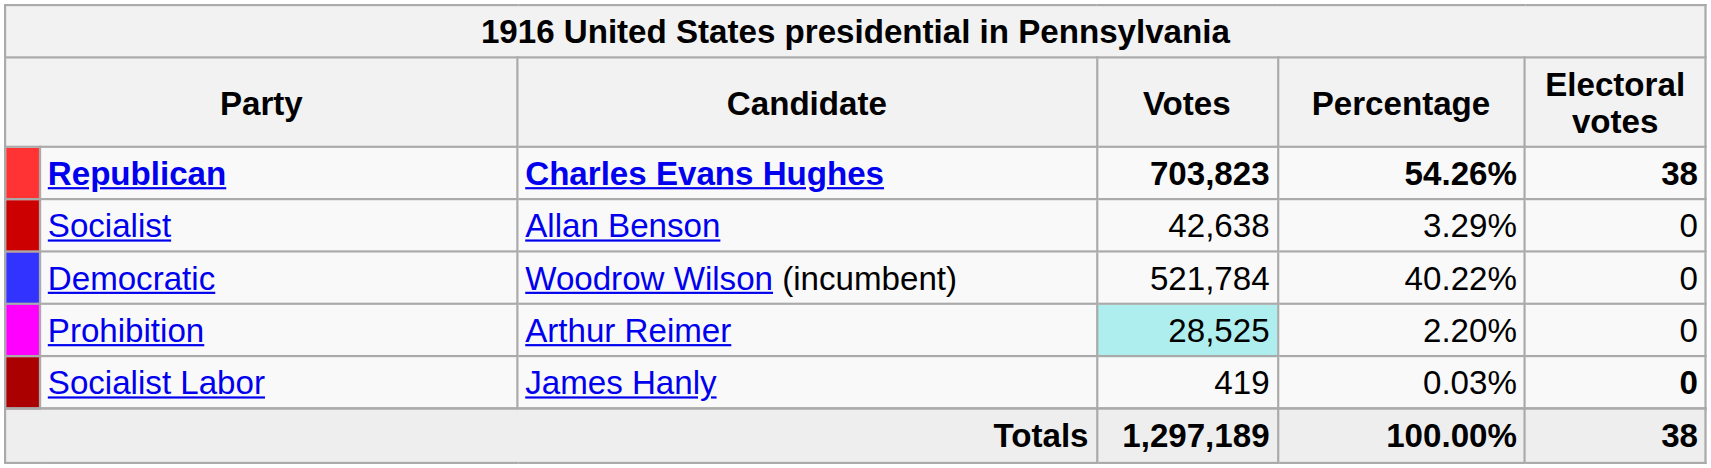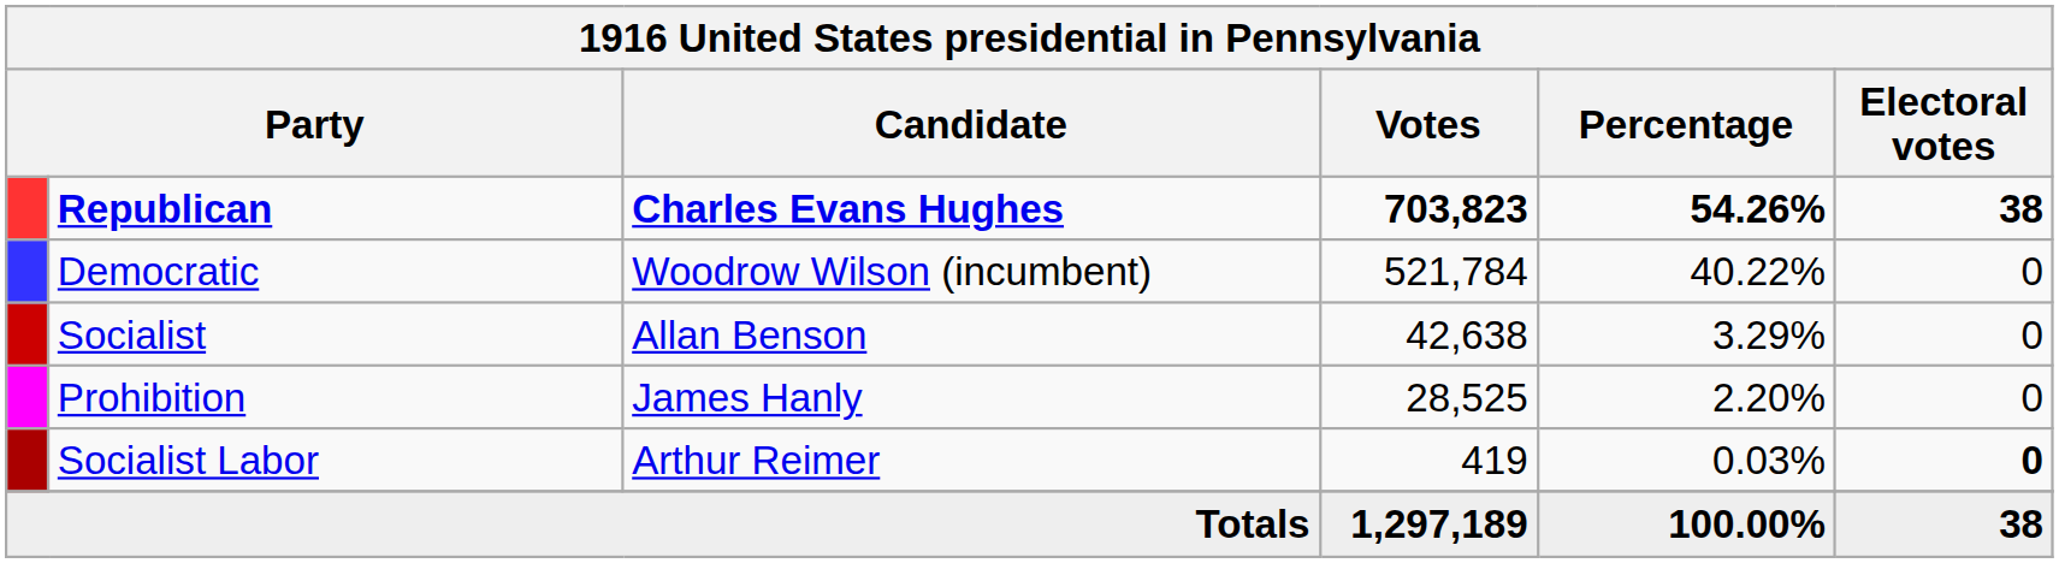 <table class="wikitable" style="font-size: 95%;">
 <tr>
 <th colspan="6">1916 United States presidential in Pennsylvania</th>
 </tr>
 <tr>
 <th colspan="2" style="width: 15em">Party</th>
 <th style="width: 17em">Candidate</th>
 <th style="width: 5em">Votes</th>
 <th style="width: 7em">Percentage</th>
 <th style="width: 5em">Electoral votes</th>
 </tr>
 <tr>
 <th style="background-color:#FF3333; width: 3px"></th>
 <td style="width: 130px"><strong><a href='#'>Republican</a></strong></td>
 <td><strong><a href='#'>Charles Evans Hughes</a></strong></td>
 <td align="right"><strong>703,823</strong></td>
 <td align="right"><strong>54.26%</strong></td>
 <td align="right"><strong>38</strong></td>
 </tr>
 <tr>
+<th style="background-color:#3333FF; width: 3px"></th>
+<td style="width: 130px"><a href='#'>Democratic</a></td>
+<td><a href='#'>Woodrow Wilson</a> (incumbent)</td>
+<td align="right">521,784</td>
+<td align="right">40.22%</td>
+<td align="right">0</td>
+</tr>
+<tr>
 <th style="background-color:#CC0000; width: 3px"></th>
 <td style="width: 130px"><a href='#'>Socialist</a></td>
 <td><a href='#'>Allan Benson</a></td>
 <td align="right">42,638</td>
 <td align="right">3.29%</td>
 <td align="right">0</td>
 </tr>
 <tr>
-<th style="background-color:#3333FF; width: 3px"></th>
-<td style="width: 130px"><a href='#'>Democratic</a></td>
-<td><a href='#'>Woodrow Wilson</a> (incumbent)</td>
-<td align="right">521,784</td>
-<td align="right">40.22%</td>
-<td align="right">0</td>
-</tr>
-<tr>
 <th style="background-color:#FF00FF; width: 3px"></th>
 <td style="width: 130px"><a href='#'>Prohibition</a></td>
-<td><a href='#'>Arthur Reimer</a></td>
-<td align="right" style="background: paleturquoise;">28,525</td>
+<td><a href='#'>James Hanly</a></td>
+<td align="right">28,525</td>
 <td align="right">2.20%</td>
 <td align="right">0</td>
 </tr>
 <tr>
 <th style="background-color:#AA0000; width: 3px"></th>
 <td style="width: 130px"><a href='#'>Socialist Labor</a></td>
-<td><a href='#'>James Hanly</a></td>
+<td><a href='#'>Arthur Reimer</a></td>
 <td align="right">419</td>
 <td align="right">0.03%</td>
 <td align="right"><strong>0</strong></td>
 </tr>
 <tr>
 </tr>
 <tr bgcolor="#EEEEEE">
 <td colspan="3" align="right"><strong>Totals</strong></td>
 <td align="right"><strong>1,297,189</strong></td>
 <td align="right"><strong>100.00%</strong></td>
 <td align="right"><strong>38</strong></td>
 </tr>
 </table>
